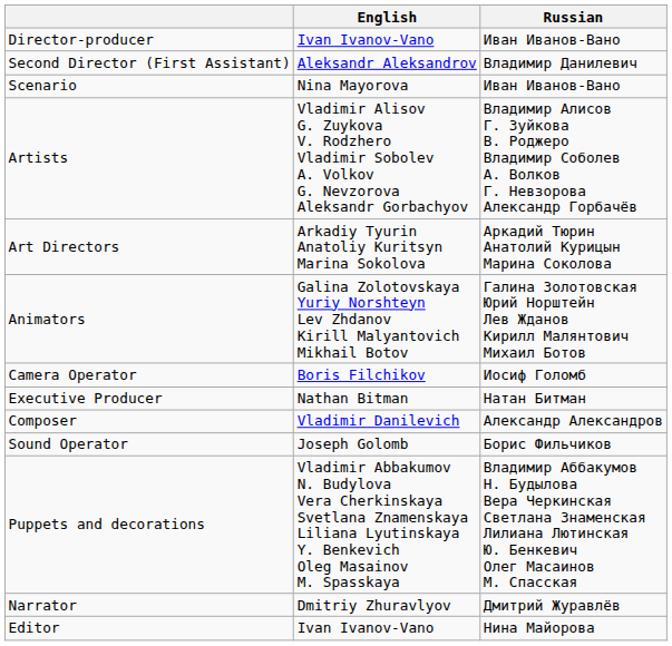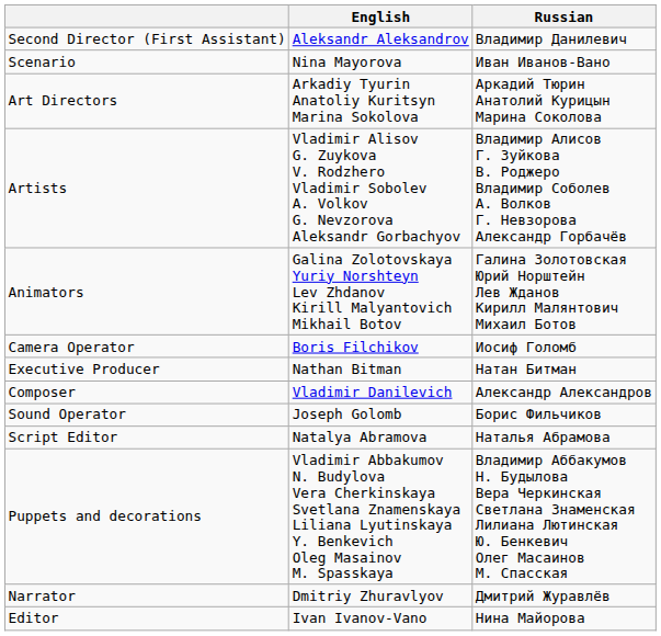 <table class="wikitable">
 <tr>
 <th></th>
 <th>English</th>
 <th>Russian</th>
-</tr>
-<tr>
-<td>Director-producer</td>
-<td><a href='#'>Ivan Ivanov-Vano</a></td>
-<td>Иван Иванов-Вано</td>
 </tr>
 <tr>
 <td>Second Director (First Assistant)</td>
 <td><a href='#'>Aleksandr Aleksandrov</a></td>
 <td>Владимир Данилевич</td>
 </tr>
 <tr>
 <td>Scenario</td>
 <td>Nina Mayorova</td>
 <td>Иван Иванов-Вано</td>
 </tr>
 <tr>
+<td>Art Directors</td>
+<td>Arkadiy Tyurin<br>Anatoliy Kuritsyn<br>Marina Sokolova</td>
+<td>Аркадий Тюрин<br>Анатолий Курицын<br>Марина Соколова</td>
+</tr>
+<tr>
 <td>Artists</td>
 <td>Vladimir Alisov<br>G. Zuykova<br>V. Rodzhero<br>Vladimir Sobolev<br>A. Volkov<br>G. Nevzorova<br>Aleksandr Gorbachyov</td>
 <td>Владимир Алисов<br>Г. Зуйкова<br>В. Роджеро<br>Владимир Соболев<br>А. Волков<br>Г. Невзорова<br>Александр Горбачёв</td>
-</tr>
-<tr>
-<td>Art Directors</td>
-<td>Arkadiy Tyurin<br>Anatoliy Kuritsyn<br>Marina Sokolova</td>
-<td>Аркадий Тюрин<br>Анатолий Курицын<br>Марина Соколова</td>
 </tr>
 <tr>
 <td>Animators</td>
 <td>Galina Zolotovskaya<br><a href='#'>Yuriy Norshteyn</a><br>Lev Zhdanov<br>Kirill Malyantovich<br>Mikhail Botov</td>
 <td>Галина Золотовская<br>Юрий Норштейн<br>Лев Жданов<br>Кирилл Малянтович<br>Михаил Ботов</td>
 </tr>
 <tr>
 <td>Camera Operator</td>
 <td><a href='#'>Boris Filchikov</a></td>
 <td>Иосиф Голомб</td>
 </tr>
 <tr>
 <td>Executive Producer</td>
 <td>Nathan Bitman</td>
 <td>Натан Битман</td>
 </tr>
 <tr>
 <td>Composer</td>
 <td><a href='#'>Vladimir Danilevich</a></td>
 <td>Александр Александров</td>
 </tr>
 <tr>
 <td>Sound Operator</td>
 <td>Joseph Golomb</td>
 <td>Борис Фильчиков</td>
 </tr>
 <tr>
+<td>Script Editor</td>
+<td>Natalya Abramova</td>
+<td>Наталья Абрамова</td>
+</tr>
+<tr>
 <td>Puppets and decorations</td>
 <td>Vladimir Abbakumov<br>N. Budylova<br>Vera Cherkinskaya<br>Svetlana Znamenskaya<br>Liliana Lyutinskaya<br>Y. Benkevich<br>Oleg Masainov<br>M. Spasskaya</td>
 <td>Владимир Аббакумов<br>Н. Будылова<br>Вера Черкинская<br>Светлана Знаменская<br>Лилиана Лютинская<br>Ю. Бенкевич<br>Олег Масаинов<br>М. Спасская</td>
 </tr>
 <tr>
 <td>Narrator</td>
 <td>Dmitriy Zhuravlyov</td>
 <td>Дмитрий Журавлёв</td>
 </tr>
 <tr>
 <td>Editor</td>
 <td>Ivan Ivanov-Vano</td>
 <td>Нина Майорова</td>
 </tr>
 </table>
